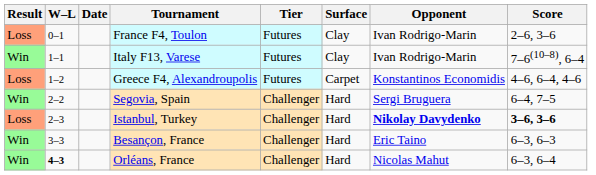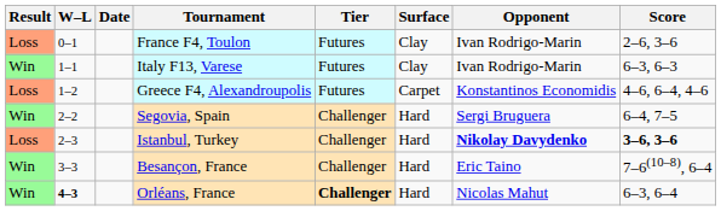 <table class="sortable wikitable">
 <tr>
 <th>Result</th>
 <th class="unsortable">W–L</th>
 <th>Date</th>
 <th>Tournament</th>
 <th>Tier</th>
 <th>Surface</th>
 <th>Opponent</th>
 <th class="unsortable">Score</th>
 </tr>
 <tr>
 <td style="background:#ffa07a;">Loss</td>
 <td><small>0–1</small></td>
 <td></td>
 <td style="background:#cffcff;">France F4, <a href='#'>Toulon</a></td>
 <td style="background:#cffcff;">Futures</td>
 <td>Clay</td>
 <td> Ivan Rodrigo-Marin</td>
 <td>2–6, 3–6</td>
 </tr>
 <tr>
 <td style="background:#98fb98;">Win</td>
 <td><small>1–1</small></td>
 <td></td>
 <td style="background:#cffcff;">Italy F13, <a href='#'>Varese</a></td>
 <td style="background:#cffcff;">Futures</td>
 <td>Clay</td>
 <td> Ivan Rodrigo-Marin</td>
-<td>7–6<sup>(10–8)</sup>, 6–4</td>
+<td>6–3, 6–3</td>
 </tr>
 <tr>
 <td style="background:#ffa07a;">Loss</td>
 <td><small>1–2</small></td>
 <td></td>
 <td style="background:#cffcff;">Greece F4, <a href='#'>Alexandroupolis</a></td>
 <td style="background:#cffcff;">Futures</td>
 <td>Carpet</td>
 <td> <a href='#'>Konstantinos Economidis</a></td>
 <td>4–6, 6–4, 4–6</td>
 </tr>
 <tr>
 <td style="background:#98fb98;">Win</td>
 <td><small>2–2</small></td>
 <td></td>
 <td style="background:moccasin;"><a href='#'>Segovia</a>, Spain</td>
 <td style="background:moccasin;">Challenger</td>
 <td>Hard</td>
 <td> <a href='#'>Sergi Bruguera</a></td>
 <td>6–4, 7–5</td>
 </tr>
 <tr>
 <td style="background:#ffa07a;">Loss</td>
 <td><small>2–3</small></td>
 <td></td>
 <td style="background:moccasin;"><a href='#'>Istanbul</a>, Turkey</td>
 <td style="background:moccasin;">Challenger</td>
 <td>Hard</td>
 <td><strong> <a href='#'>Nikolay Davydenko</a></strong></td>
 <td><strong>3–6, 3–6</strong></td>
 </tr>
 <tr>
 <td style="background:#98fb98;">Win</td>
 <td><small>3–3</small></td>
 <td></td>
 <td style="background:moccasin;"><a href='#'>Besançon</a>, France</td>
 <td style="background:moccasin;">Challenger</td>
 <td>Hard</td>
 <td> <a href='#'>Eric Taino</a></td>
-<td>6–3, 6–3</td>
+<td>7–6<sup>(10–8)</sup>, 6–4</td>
 </tr>
 <tr>
 <td style="background:#98fb98;">Win</td>
 <td><strong><small>4–3</small></strong></td>
 <td></td>
 <td style="background:moccasin;"><a href='#'>Orléans</a>, France</td>
-<td style="background:moccasin;">Challenger</td>
+<td style="background:moccasin;"><strong>Challenger</strong></td>
 <td>Hard</td>
 <td> <a href='#'>Nicolas Mahut</a></td>
 <td>6–3, 6–4</td>
 </tr>
 </table>
